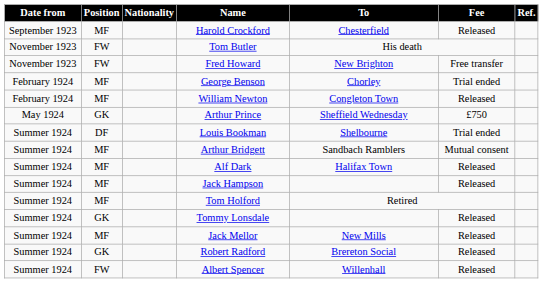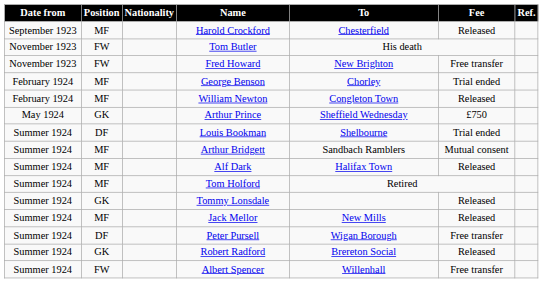 <table class="wikitable" style="text-align:center; font-size:90%; ">
 <tr>
 <th style="background:#000000; color:white; width:100px;">Date from</th>
 <th style="background:#000000; color:white; width:50px;">Position</th>
 <th style="background:#000000; color:white; width:50px;">Nationality</th>
 <th style="background:#000000; color:white; width:150px;">Name</th>
 <th style="background:#000000; color:white; width:200px;">To</th>
 <th style="background:#000000; color:white; width:100px;">Fee</th>
 <th style="background:#000000; color:white; width:25px;">Ref.</th>
 </tr>
 <tr>
 <td>September 1923</td>
 <td>MF</td>
 <td></td>
 <td><a href='#'>Harold Crockford</a></td>
 <td><a href='#'>Chesterfield</a></td>
 <td>Released</td>
 <td></td>
 </tr>
 <tr>
 <td>November 1923</td>
 <td>FW</td>
 <td></td>
 <td><a href='#'>Tom Butler</a></td>
 <td colspan="2">His death</td>
 <td></td>
 </tr>
 <tr>
 <td>November 1923</td>
 <td>FW</td>
 <td></td>
 <td><a href='#'>Fred Howard</a></td>
 <td><a href='#'>New Brighton</a></td>
 <td>Free transfer</td>
 <td></td>
 </tr>
 <tr>
 <td>February 1924</td>
 <td>MF</td>
 <td></td>
 <td><a href='#'>George Benson</a></td>
 <td><a href='#'>Chorley</a></td>
 <td>Trial ended</td>
 <td></td>
 </tr>
 <tr>
 <td>February 1924</td>
 <td>MF</td>
 <td></td>
 <td><a href='#'>William Newton</a></td>
 <td><a href='#'>Congleton Town</a></td>
 <td>Released</td>
 <td></td>
 </tr>
 <tr>
 <td>May 1924</td>
 <td>GK</td>
 <td></td>
 <td><a href='#'>Arthur Prince</a></td>
 <td><a href='#'>Sheffield Wednesday</a></td>
 <td>£750</td>
 <td></td>
 </tr>
 <tr>
 <td>Summer 1924</td>
 <td>DF</td>
 <td></td>
 <td><a href='#'>Louis Bookman</a></td>
 <td> <a href='#'>Shelbourne</a></td>
 <td>Trial ended</td>
 <td></td>
 </tr>
 <tr>
 <td>Summer 1924</td>
 <td>MF</td>
 <td></td>
 <td><a href='#'>Arthur Bridgett</a></td>
 <td>Sandbach Ramblers</td>
 <td>Mutual consent</td>
 <td></td>
 </tr>
 <tr>
 <td>Summer 1924</td>
 <td>MF</td>
 <td></td>
 <td><a href='#'>Alf Dark</a></td>
 <td><a href='#'>Halifax Town</a></td>
 <td>Released</td>
 <td></td>
 </tr>
 <tr>
 <td>Summer 1924</td>
 <td>MF</td>
 <td></td>
-<td><a href='#'>Jack Hampson</a></td>
-<td></td>
-<td>Released</td>
-<td></td>
-</tr>
-<tr>
-<td>Summer 1924</td>
-<td>MF</td>
-<td></td>
 <td><a href='#'>Tom Holford</a></td>
 <td colspan="2">Retired</td>
 <td></td>
 </tr>
 <tr>
 <td>Summer 1924</td>
 <td>GK</td>
 <td></td>
 <td><a href='#'>Tommy Lonsdale</a></td>
 <td></td>
 <td>Released</td>
 <td></td>
 </tr>
 <tr>
 <td>Summer 1924</td>
 <td>MF</td>
 <td></td>
 <td><a href='#'>Jack Mellor</a></td>
 <td><a href='#'>New Mills</a></td>
 <td>Released</td>
 <td></td>
 </tr>
 <tr>
 <td>Summer 1924</td>
+<td>DF</td>
+<td></td>
+<td><a href='#'>Peter Pursell</a></td>
+<td><a href='#'>Wigan Borough</a></td>
+<td>Free transfer</td>
+<td></td>
+</tr>
+<tr>
+<td>Summer 1924</td>
 <td>GK</td>
 <td></td>
 <td><a href='#'>Robert Radford</a></td>
 <td><a href='#'>Brereton Social</a></td>
 <td>Released</td>
 <td></td>
 </tr>
 <tr>
 <td>Summer 1924</td>
 <td>FW</td>
 <td></td>
 <td><a href='#'>Albert Spencer</a></td>
 <td><a href='#'>Willenhall</a></td>
-<td>Released</td>
+<td>Free transfer</td>
 <td></td>
 </tr>
 </table>
